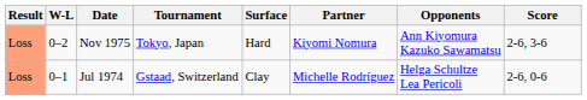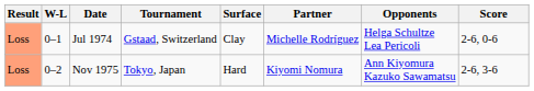 <table class="sortable wikitable">
 <tr>
 <th>Result</th>
 <th>W-L</th>
 <th>Date</th>
 <th style="width:130px">Tournament</th>
 <th>Surface</th>
 <th>Partner</th>
 <th>Opponents</th>
 <th style="width:90px" class="unsortable">Score</th>
 </tr>
 <tr>
 <td style="background:#ffa07a;">Loss</td>
+<td>0–1</td>
+<td>Jul 1974</td>
+<td><a href='#'>Gstaad</a>, Switzerland</td>
+<td>Clay</td>
+<td> <a href='#'>Michelle Rodríguez</a></td>
+<td> <a href='#'>Helga Schultze</a> <br>  <a href='#'>Lea Pericoli</a></td>
+<td>2-6, 0-6</td>
+</tr>
+<tr>
+<td style="background:#ffa07a;">Loss</td>
 <td>0–2</td>
 <td>Nov 1975</td>
 <td><a href='#'>Tokyo</a>, Japan</td>
 <td>Hard</td>
 <td> <a href='#'>Kiyomi Nomura</a></td>
 <td> <a href='#'>Ann Kiyomura</a> <br>  <a href='#'>Kazuko Sawamatsu</a></td>
 <td>2-6, 3-6</td>
 </tr>
-<tr>
-<td style="background:#ffa07a;">Loss</td>
-<td>0–1</td>
-<td>Jul 1974</td>
-<td><a href='#'>Gstaad</a>, Switzerland</td>
-<td>Clay</td>
-<td> <a href='#'>Michelle Rodríguez</a></td>
-<td> <a href='#'>Helga Schultze</a> <br>  <a href='#'>Lea Pericoli</a></td>
-<td>2-6, 0-6</td>
-</tr>
 </table>
